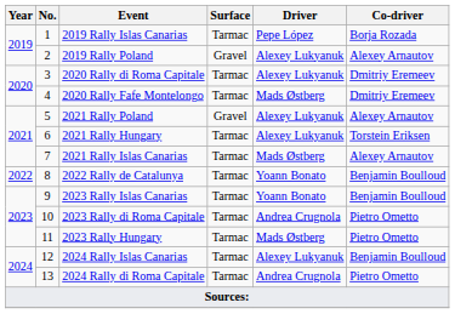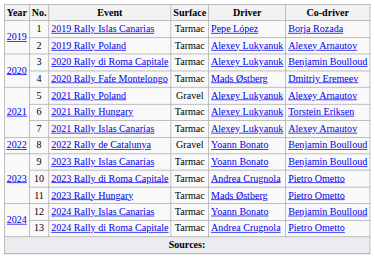 <table class="wikitable" style="font-size: 85%; ">
 <tr>
 <th>Year</th>
 <th>No.</th>
 <th>Event</th>
 <th>Surface</th>
 <th>Driver</th>
 <th>Co-driver</th>
 </tr>
 <tr>
 <td align="center" rowspan="2"><a href='#'>2019</a></td>
 <td align="center">1</td>
 <td> <a href='#'>2019 Rally Islas Canarias</a></td>
 <td align="center">Tarmac</td>
 <td> <a href='#'>Pepe López</a></td>
 <td> <a href='#'>Borja Rozada</a></td>
 </tr>
 <tr>
 <td align="center">2</td>
 <td> <a href='#'>2019 Rally Poland</a></td>
-<td align="center">Gravel</td>
+<td align="center">Tarmac</td>
 <td> <a href='#'>Alexey Lukyanuk</a></td>
 <td> <a href='#'>Alexey Arnautov</a></td>
 </tr>
 <tr>
 <td align="center" rowspan="2"><a href='#'>2020</a></td>
 <td align="center">3</td>
 <td> <a href='#'>2020 Rally di Roma Capitale</a></td>
 <td align="center">Tarmac</td>
 <td> <a href='#'>Alexey Lukyanuk</a></td>
-<td> <a href='#'>Dmitriy Eremeev</a></td>
+<td> <a href='#'>Benjamin Boulloud</a></td>
 </tr>
 <tr>
 <td align="center">4</td>
 <td> <a href='#'>2020 Rally Fafe Montelongo</a></td>
 <td align="center">Tarmac</td>
 <td> <a href='#'>Mads Østberg</a></td>
 <td> <a href='#'>Dmitriy Eremeev</a></td>
 </tr>
 <tr>
 <td align="center" rowspan="3"><a href='#'>2021</a></td>
 <td align="center">5</td>
 <td> <a href='#'>2021 Rally Poland</a></td>
 <td align="center">Gravel</td>
 <td> <a href='#'>Alexey Lukyanuk</a></td>
 <td> <a href='#'>Alexey Arnautov</a></td>
 </tr>
 <tr>
 <td align="center">6</td>
 <td> <a href='#'>2021 Rally Hungary</a></td>
 <td align="center">Tarmac</td>
 <td> <a href='#'>Alexey Lukyanuk</a></td>
 <td> <a href='#'>Torstein Eriksen</a></td>
 </tr>
 <tr>
 <td align="center">7</td>
 <td> <a href='#'>2021 Rally Islas Canarias</a></td>
 <td align="center">Tarmac</td>
-<td> <a href='#'>Mads Østberg</a></td>
+<td> <a href='#'>Alexey Lukyanuk</a></td>
 <td> <a href='#'>Alexey Arnautov</a></td>
 </tr>
 <tr>
 <td align="center" rowspan="1"><a href='#'>2022</a></td>
 <td align="center">8</td>
 <td> <a href='#'>2022 Rally de Catalunya</a></td>
-<td align="center">Tarmac</td>
+<td align="center">Gravel</td>
 <td> <a href='#'>Yoann Bonato</a></td>
 <td> <a href='#'>Benjamin Boulloud</a></td>
 </tr>
 <tr>
 <td align="center" rowspan="3"><a href='#'>2023</a></td>
 <td align="center">9</td>
 <td> <a href='#'>2023 Rally Islas Canarias</a></td>
 <td align="center">Tarmac</td>
 <td> <a href='#'>Yoann Bonato</a></td>
 <td> <a href='#'>Benjamin Boulloud</a></td>
 </tr>
 <tr>
 <td align="center">10</td>
 <td> <a href='#'>2023 Rally di Roma Capitale</a></td>
 <td align="center">Tarmac</td>
 <td> <a href='#'>Andrea Crugnola</a></td>
 <td> <a href='#'>Pietro Ometto</a></td>
 </tr>
 <tr>
 <td align="center">11</td>
 <td> <a href='#'>2023 Rally Hungary</a></td>
 <td align="center">Tarmac</td>
 <td> <a href='#'>Mads Østberg</a></td>
 <td> <a href='#'>Pietro Ometto</a></td>
 </tr>
 <tr>
 <td align="center" rowspan="2"><a href='#'>2024</a></td>
 <td align="center">12</td>
 <td> <a href='#'>2024 Rally Islas Canarias</a></td>
 <td align="center">Tarmac</td>
-<td> <a href='#'>Alexey Lukyanuk</a></td>
+<td> <a href='#'>Yoann Bonato</a></td>
 <td> <a href='#'>Benjamin Boulloud</a></td>
 </tr>
 <tr>
 <td align="center">13</td>
 <td> <a href='#'>2024 Rally di Roma Capitale</a></td>
 <td align="center">Tarmac</td>
 <td> <a href='#'>Andrea Crugnola</a></td>
 <td> <a href='#'>Pietro Ometto</a></td>
 </tr>
 <tr>
 <td colspan="6" style="background-color:#EAECF0;text-align:center"><strong>Sources:</strong></td>
 </tr>
 <tr>
 </tr>
 </table>
